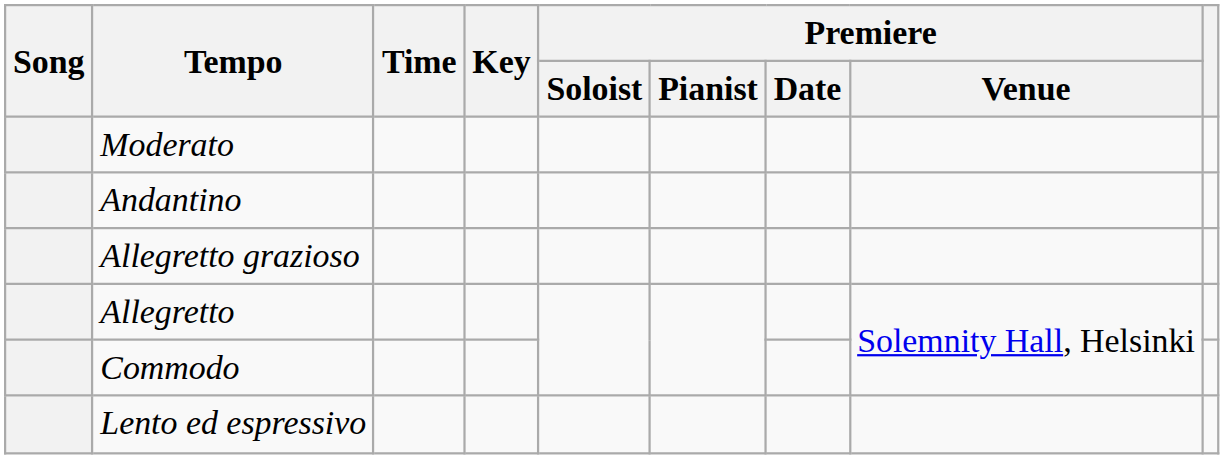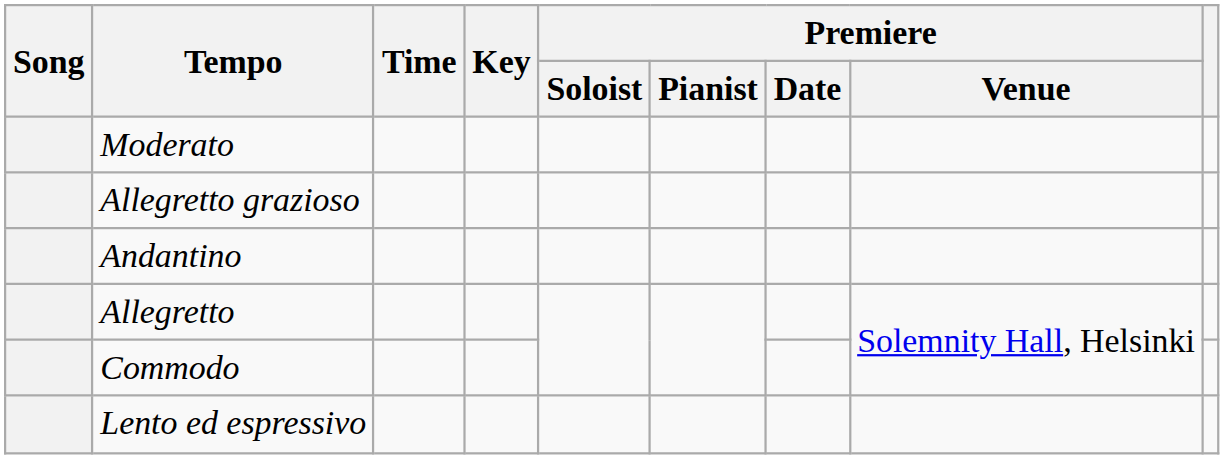 <table class="wikitable" style="margin-right:0; font-size:95%">
 <tr>
 <th rowspan=2 scope="col">Song</th>
 <th rowspan=2 scope="col">Tempo</th>
 <th rowspan=2 scope="col">Time</th>
 <th rowspan=2 scope="col">Key</th>
 <th colspan=4 scope="col">Premiere</th>
 <th rowspan=2 scope="col"></th>
 </tr>
 <tr>
 <th scope="col">Soloist</th>
 <th scope="col">Pianist</th>
 <th scope="col">Date</th>
 <th scope="col">Venue</th>
 </tr>
 <tr>
 <th scope="row"></th>
 <td><em>Moderato</em></td>
 <td></td>
 <td></td>
 <td></td>
 <td></td>
 <td></td>
 <td></td>
 <td></td>
 </tr>
 <tr>
 <th scope="row"></th>
-<td><em>Andantino</em></td>
+<td><em>Allegretto grazioso</em></td>
 <td></td>
 <td></td>
 <td></td>
 <td></td>
 <td></td>
 <td></td>
 <td></td>
 </tr>
 <tr>
 <th scope="row"></th>
-<td><em>Allegretto grazioso</em></td>
+<td><em>Andantino</em></td>
 <td></td>
 <td></td>
 <td></td>
 <td></td>
 <td></td>
 <td></td>
 <td></td>
 </tr>
 <tr>
 <th scope="row"></th>
 <td><em>Allegretto</em></td>
 <td></td>
 <td></td>
 <td rowspan=2></td>
 <td rowspan=2></td>
 <td></td>
 <td rowspan=2><a href='#'>Solemnity Hall</a>, Helsinki</td>
 <td></td>
 </tr>
 <tr>
 <th scope="row"></th>
 <td><em>Commodo</em></td>
 <td></td>
 <td></td>
 <td></td>
 <td></td>
 </tr>
 <tr>
 <th scope="row"></th>
 <td><em>Lento ed espressivo</em></td>
 <td></td>
 <td></td>
 <td></td>
 <td></td>
 <td></td>
 <td></td>
 <td></td>
 </tr>
 </table>
